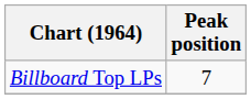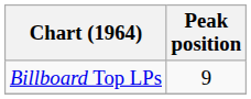 <table class="wikitable">
 <tr>
 <th>Chart (1964)</th>
 <th>Peak<br>position</th>
 </tr>
 <tr>
 <td><a href='#'><em>Billboard</em> Top LPs</a></td>
-<td align="center">7</td>
+<td align="center">9</td>
 </tr>
 <tr>
 </tr>
 </table>
